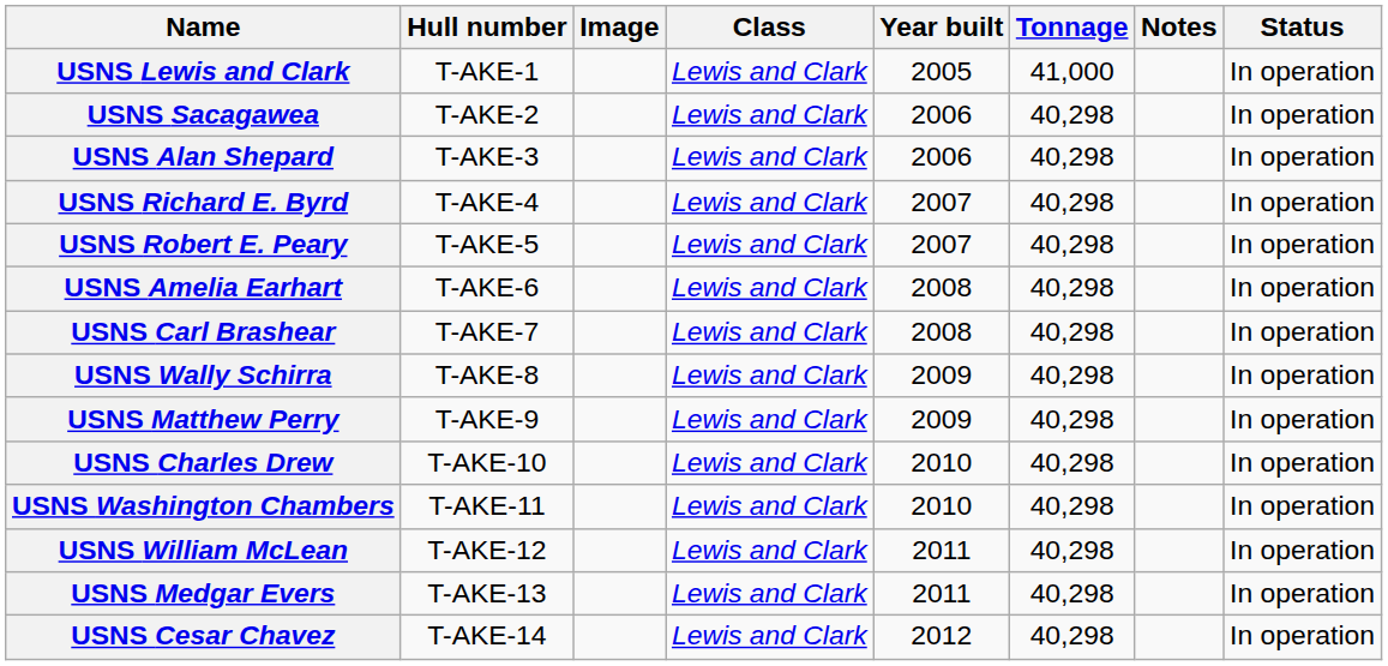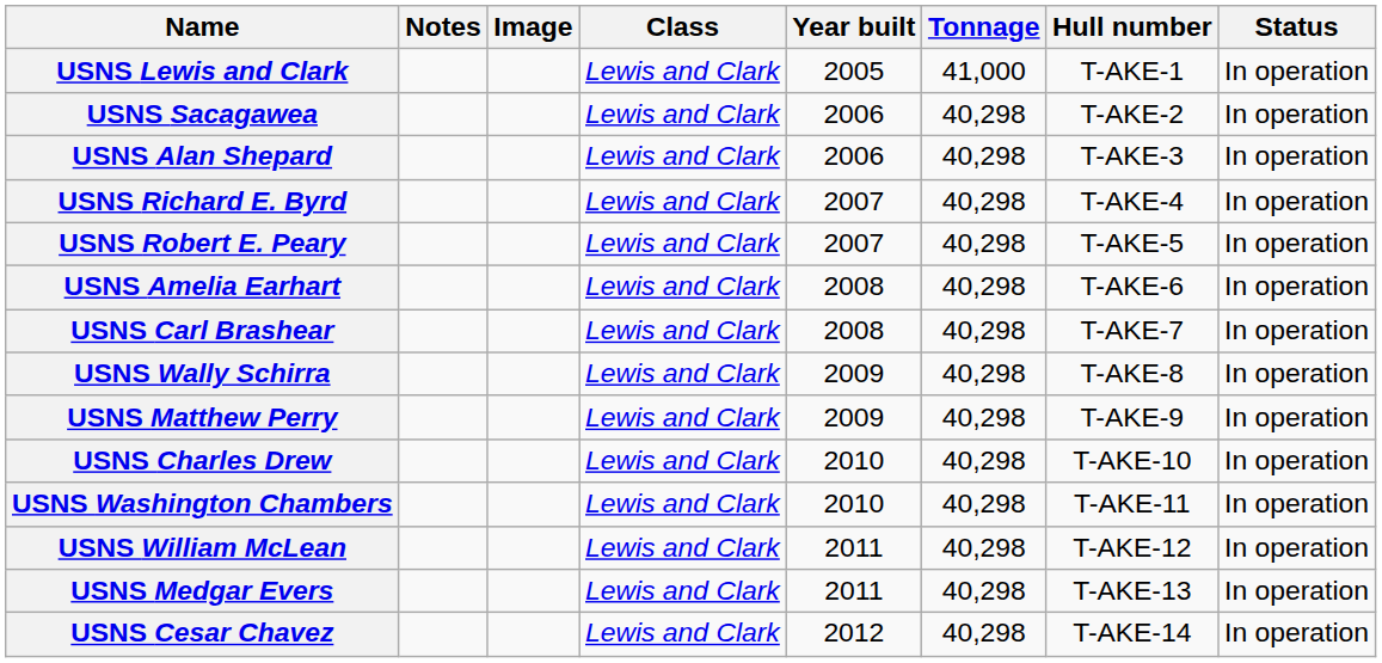 <table class="wikitable sortable" style="text-align:center">
 <tr>
 <th>Name</th>
-<th>Hull number</th>
+<th>Notes</th>
 <th>Image</th>
 <th>Class</th>
 <th>Year built</th>
 <th><a href='#'>Tonnage</a></th>
-<th>Notes</th>
+<th>Hull number</th>
 <th>Status</th>
 </tr>
 <tr>
 <th><a href='#'>USNS <em>Lewis and Clark</em></a></th>
-<td>T-AKE-1</td>
+<td></td>
 <td></td>
 <td><a href='#'><em>Lewis and Clark</em></a></td>
 <td>2005</td>
 <td>41,000</td>
-<td></td>
+<td>T-AKE-1</td>
 <td>In operation</td>
 </tr>
 <tr>
 <th><a href='#'>USNS <em>Sacagawea</em></a></th>
-<td>T-AKE-2</td>
+<td></td>
 <td></td>
 <td><a href='#'><em>Lewis and Clark</em></a></td>
 <td>2006</td>
 <td>40,298</td>
-<td></td>
+<td>T-AKE-2</td>
 <td>In operation</td>
 </tr>
 <tr>
 <th><strong><a href='#'>USNS <em>Alan Shepard</em></a></strong></th>
-<td>T-AKE-3</td>
+<td></td>
 <td></td>
 <td><a href='#'><em>Lewis and Clark</em></a></td>
 <td>2006</td>
 <td>40,298</td>
-<td></td>
+<td>T-AKE-3</td>
 <td>In operation</td>
 </tr>
 <tr>
 <th><strong><a href='#'>USNS <em>Richard E. Byrd</em></a></strong></th>
-<td>T-AKE-4</td>
+<td></td>
 <td></td>
 <td><a href='#'><em>Lewis and Clark</em></a></td>
 <td>2007</td>
 <td>40,298</td>
-<td></td>
+<td>T-AKE-4</td>
 <td>In operation</td>
 </tr>
 <tr>
 <th><strong><a href='#'>USNS <em>Robert E. Peary</em></a></strong></th>
-<td>T-AKE-5</td>
+<td></td>
 <td></td>
 <td><a href='#'><em>Lewis and Clark</em></a></td>
 <td>2007</td>
 <td>40,298</td>
-<td></td>
+<td>T-AKE-5</td>
 <td>In operation</td>
 </tr>
 <tr>
 <th><strong><a href='#'>USNS <em>Amelia Earhart</em></a></strong></th>
-<td>T-AKE-6</td>
+<td></td>
 <td></td>
 <td><a href='#'><em>Lewis and Clark</em></a></td>
 <td>2008</td>
 <td>40,298</td>
-<td></td>
+<td>T-AKE-6</td>
 <td>In operation</td>
 </tr>
 <tr>
 <th><strong><a href='#'>USNS <em>Carl Brashear</em></a></strong></th>
-<td>T-AKE-7</td>
+<td></td>
 <td></td>
 <td><a href='#'><em>Lewis and Clark</em></a></td>
 <td>2008</td>
 <td>40,298</td>
-<td></td>
+<td>T-AKE-7</td>
 <td>In operation</td>
 </tr>
 <tr>
 <th><strong><a href='#'>USNS <em>Wally Schirra</em></a></strong></th>
-<td>T-AKE-8</td>
+<td></td>
 <td></td>
 <td><a href='#'><em>Lewis and Clark</em></a></td>
 <td>2009</td>
 <td>40,298</td>
-<td></td>
+<td>T-AKE-8</td>
 <td>In operation</td>
 </tr>
 <tr>
 <th><strong><a href='#'>USNS <em>Matthew Perry</em></a></strong></th>
-<td>T-AKE-9</td>
+<td></td>
 <td></td>
 <td><a href='#'><em>Lewis and Clark</em></a></td>
 <td>2009</td>
 <td>40,298</td>
-<td></td>
+<td>T-AKE-9</td>
 <td>In operation</td>
 </tr>
 <tr>
 <th><strong><a href='#'>USNS <em>Charles Drew</em></a></strong></th>
-<td>T-AKE-10</td>
+<td></td>
 <td></td>
 <td><a href='#'><em>Lewis and Clark</em></a></td>
 <td>2010</td>
 <td>40,298</td>
-<td></td>
+<td>T-AKE-10</td>
 <td>In operation</td>
 </tr>
 <tr>
 <th><strong><a href='#'>USNS <em>Washington Chambers</em></a></strong></th>
-<td>T-AKE-11</td>
+<td></td>
 <td></td>
 <td><a href='#'><em>Lewis and Clark</em></a></td>
 <td>2010</td>
 <td>40,298</td>
-<td></td>
+<td>T-AKE-11</td>
 <td>In operation</td>
 </tr>
 <tr>
 <th><strong><a href='#'>USNS <em>William McLean</em></a></strong></th>
-<td>T-AKE-12</td>
+<td></td>
 <td></td>
 <td><a href='#'><em>Lewis and Clark</em></a></td>
 <td>2011</td>
 <td>40,298</td>
-<td></td>
+<td>T-AKE-12</td>
 <td>In operation</td>
 </tr>
 <tr>
 <th><strong><a href='#'>USNS <em>Medgar Evers</em></a></strong></th>
-<td>T-AKE-13</td>
+<td></td>
 <td></td>
 <td><a href='#'><em>Lewis and Clark</em></a></td>
 <td>2011</td>
 <td>40,298</td>
-<td></td>
+<td>T-AKE-13</td>
 <td>In operation</td>
 </tr>
 <tr>
 <th><strong><a href='#'>USNS <em>Cesar Chavez</em></a></strong></th>
-<td>T-AKE-14</td>
+<td></td>
 <td></td>
 <td><a href='#'><em>Lewis and Clark</em></a></td>
 <td>2012</td>
 <td>40,298</td>
-<td></td>
+<td>T-AKE-14</td>
 <td>In operation</td>
 </tr>
 </table>
